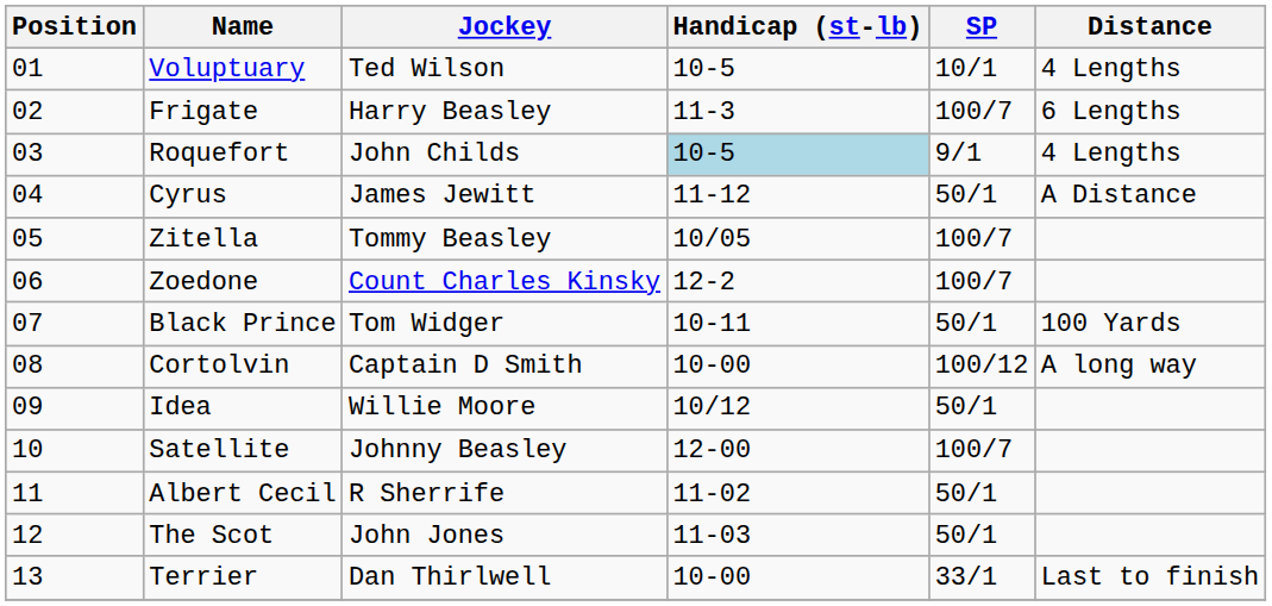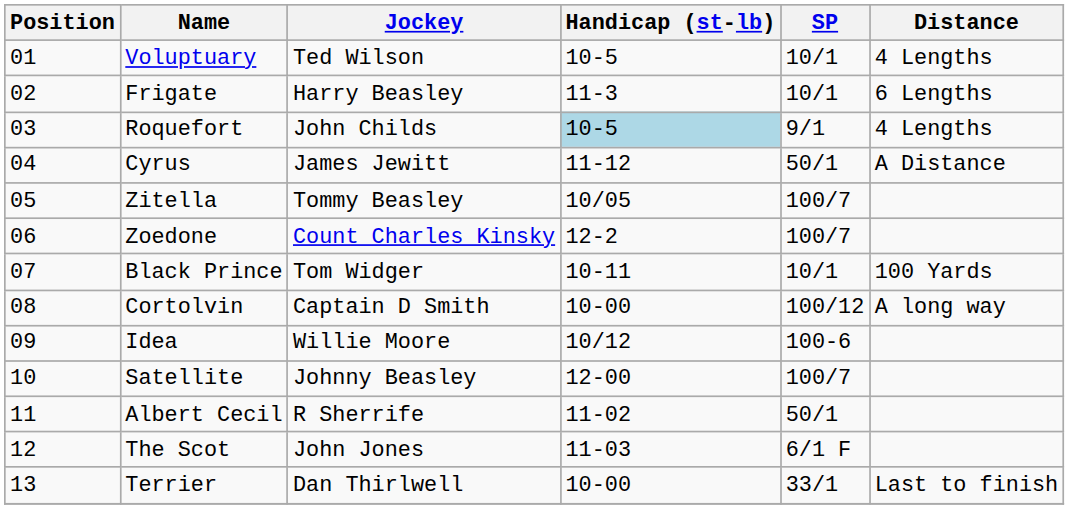 <table class="wikitable sortable">
 <tr>
 <th data-sort-type="number">Position</th>
 <th>Name</th>
 <th><a href='#'>Jockey</a></th>
 <th>Handicap (<a href='#'>st</a>-<a href='#'>lb</a>)</th>
 <th><a href='#'>SP</a></th>
 <th>Distance</th>
 </tr>
 <tr>
 <td>01</td>
 <td><a href='#'>Voluptuary</a></td>
 <td>Ted Wilson</td>
 <td>10-5</td>
 <td>10/1</td>
 <td>4 Lengths</td>
 </tr>
 <tr>
 <td>02</td>
 <td>Frigate</td>
 <td>Harry Beasley</td>
 <td>11-3</td>
-<td>100/7</td>
+<td>10/1</td>
 <td>6 Lengths</td>
 </tr>
 <tr>
 <td>03</td>
 <td>Roquefort</td>
 <td>John Childs</td>
 <td style="background: lightblue;">10-5</td>
 <td>9/1</td>
 <td>4 Lengths</td>
 </tr>
 <tr>
 <td>04</td>
 <td>Cyrus</td>
 <td>James Jewitt</td>
 <td>11-12</td>
 <td>50/1</td>
 <td>A Distance</td>
 </tr>
 <tr>
 <td>05</td>
 <td>Zitella</td>
 <td>Tommy Beasley</td>
 <td>10/05</td>
 <td>100/7</td>
 <td></td>
 </tr>
 <tr>
 <td>06</td>
 <td>Zoedone</td>
 <td><a href='#'>Count Charles Kinsky</a></td>
 <td>12-2</td>
 <td>100/7</td>
 <td></td>
 </tr>
 <tr>
 <td>07</td>
 <td>Black Prince</td>
 <td>Tom Widger</td>
 <td>10-11</td>
-<td>50/1</td>
+<td>10/1</td>
 <td>100 Yards</td>
 </tr>
 <tr>
 <td>08</td>
 <td>Cortolvin</td>
 <td>Captain D Smith</td>
 <td>10-00</td>
 <td>100/12</td>
 <td>A long way</td>
 </tr>
 <tr>
 <td>09</td>
 <td>Idea</td>
 <td>Willie Moore</td>
 <td>10/12</td>
-<td>50/1</td>
+<td>100-6</td>
 <td></td>
 </tr>
 <tr>
 <td>10</td>
 <td>Satellite</td>
 <td>Johnny Beasley</td>
 <td>12-00</td>
 <td>100/7</td>
 <td></td>
 </tr>
 <tr>
 <td>11</td>
 <td>Albert Cecil</td>
 <td>R Sherrife</td>
 <td>11-02</td>
 <td>50/1</td>
 <td></td>
 </tr>
 <tr>
 <td>12</td>
 <td>The Scot</td>
 <td>John Jones</td>
 <td>11-03</td>
-<td>50/1</td>
+<td>6/1 F</td>
 <td></td>
 </tr>
 <tr>
 <td>13</td>
 <td>Terrier</td>
 <td>Dan Thirlwell</td>
 <td>10-00</td>
 <td>33/1</td>
 <td>Last to finish</td>
 </tr>
 <tr>
 </tr>
 </table>
